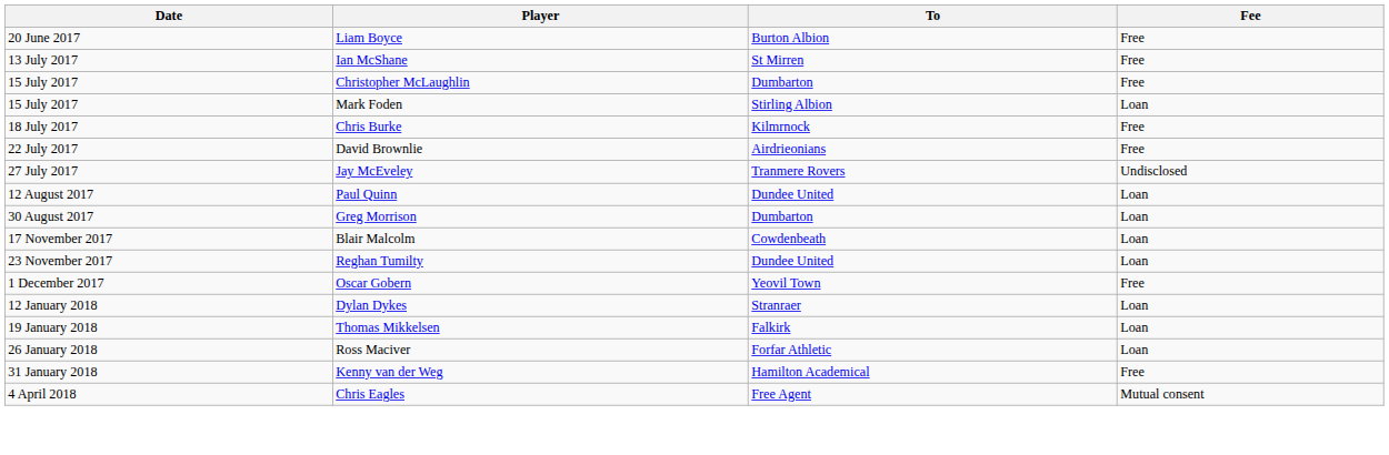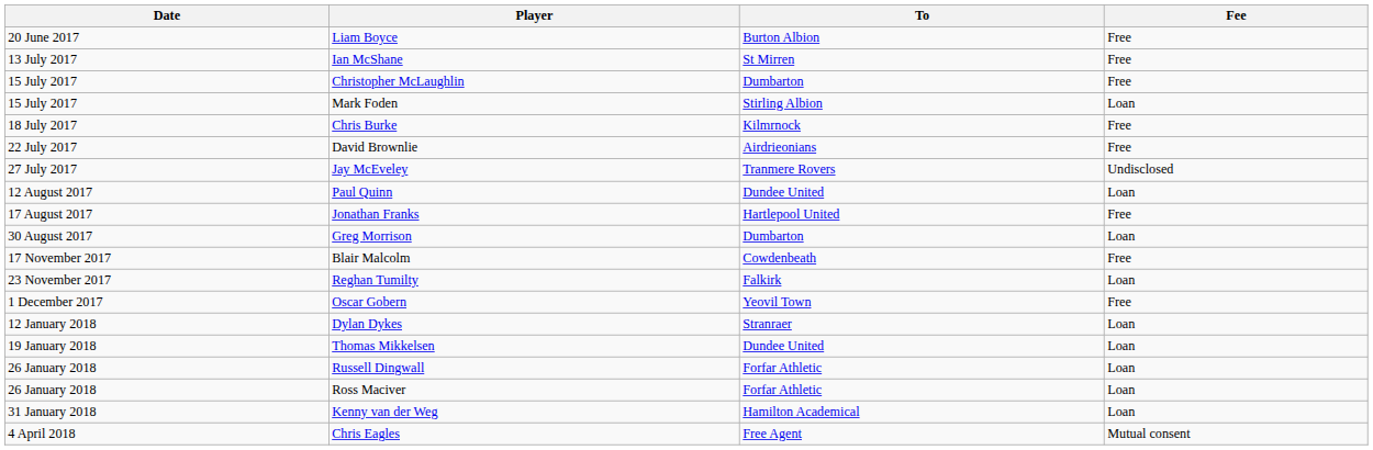 <table class="wikitable" style="text-align:center; font-size:95%;width:98%; text-align:left">
 <tr>
 <th><strong>Date</strong></th>
 <th><strong>Player</strong></th>
 <th><strong>To</strong></th>
 <th><strong>Fee</strong></th>
 </tr>
 <tr>
 <td>20 June 2017</td>
 <td> <a href='#'>Liam Boyce</a></td>
 <td> <a href='#'>Burton Albion</a></td>
 <td>Free</td>
 </tr>
 <tr>
 <td>13 July 2017</td>
 <td> <a href='#'>Ian McShane</a></td>
 <td> <a href='#'>St Mirren</a></td>
 <td>Free</td>
 </tr>
 <tr>
 <td>15 July 2017</td>
 <td> <a href='#'>Christopher McLaughlin</a></td>
 <td> <a href='#'>Dumbarton</a></td>
 <td>Free</td>
 </tr>
 <tr>
 <td>15 July 2017</td>
 <td> Mark Foden</td>
 <td> <a href='#'>Stirling Albion</a></td>
 <td>Loan</td>
 </tr>
 <tr>
 <td>18 July 2017</td>
 <td> <a href='#'>Chris Burke</a></td>
 <td> <a href='#'>Kilmrnock</a></td>
 <td>Free</td>
 </tr>
 <tr>
 <td>22 July 2017</td>
 <td> David Brownlie</td>
 <td> <a href='#'>Airdrieonians</a></td>
 <td>Free</td>
 </tr>
 <tr>
 <td>27 July 2017</td>
 <td> <a href='#'>Jay McEveley</a></td>
 <td> <a href='#'>Tranmere Rovers</a></td>
 <td>Undisclosed</td>
 </tr>
 <tr>
 <td>12 August 2017</td>
 <td> <a href='#'>Paul Quinn</a></td>
 <td> <a href='#'>Dundee United</a></td>
 <td>Loan</td>
 </tr>
 <tr>
+<td>17 August 2017</td>
+<td> <a href='#'>Jonathan Franks</a></td>
+<td> <a href='#'>Hartlepool United</a></td>
+<td>Free</td>
+</tr>
+<tr>
 <td>30 August 2017</td>
 <td> <a href='#'>Greg Morrison</a></td>
 <td> <a href='#'>Dumbarton</a></td>
 <td>Loan</td>
 </tr>
 <tr>
 <td>17 November 2017</td>
 <td> Blair Malcolm</td>
 <td> <a href='#'>Cowdenbeath</a></td>
-<td>Loan</td>
+<td>Free</td>
 </tr>
 <tr>
 <td>23 November 2017</td>
 <td> <a href='#'>Reghan Tumilty</a></td>
-<td> <a href='#'>Dundee United</a></td>
+<td> <a href='#'>Falkirk</a></td>
 <td>Loan</td>
 </tr>
 <tr>
 <td>1 December 2017</td>
 <td> <a href='#'>Oscar Gobern</a></td>
 <td> <a href='#'>Yeovil Town</a></td>
 <td>Free</td>
 </tr>
 <tr>
 <td>12 January 2018</td>
 <td> <a href='#'>Dylan Dykes</a></td>
 <td> <a href='#'>Stranraer</a></td>
 <td>Loan</td>
 </tr>
 <tr>
 <td>19 January 2018</td>
 <td> <a href='#'>Thomas Mikkelsen</a></td>
-<td> <a href='#'>Falkirk</a></td>
+<td> <a href='#'>Dundee United</a></td>
+<td>Loan</td>
+</tr>
+<tr>
+<td>26 January 2018</td>
+<td> <a href='#'>Russell Dingwall</a></td>
+<td> <a href='#'>Forfar Athletic</a></td>
 <td>Loan</td>
 </tr>
 <tr>
 <td>26 January 2018</td>
 <td> Ross Maciver</td>
 <td> <a href='#'>Forfar Athletic</a></td>
 <td>Loan</td>
 </tr>
 <tr>
 <td>31 January 2018</td>
 <td> <a href='#'>Kenny van der Weg</a></td>
 <td> <a href='#'>Hamilton Academical</a></td>
-<td>Free</td>
+<td>Loan</td>
 </tr>
 <tr>
 <td>4 April 2018</td>
 <td> <a href='#'>Chris Eagles</a></td>
 <td><a href='#'>Free Agent</a></td>
 <td>Mutual consent</td>
 </tr>
 </table>
